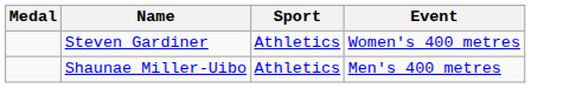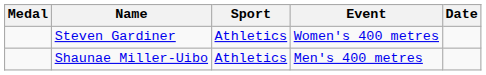 <table class="wikitable sortable" style="font-size: 95%;">
 <tr>
 <th>Medal</th>
 <th>Name</th>
 <th>Sport</th>
 <th>Event</th>
+<th>Date</th>
 </tr>
 <tr>
 <td></td>
 <td><a href='#'>Steven Gardiner</a></td>
 <td><a href='#'>Athletics</a></td>
 <td><a href='#'>Women's 400 metres</a></td>
+<td></td>
 </tr>
 <tr>
 <td></td>
 <td><a href='#'>Shaunae Miller-Uibo</a></td>
 <td><a href='#'>Athletics</a></td>
 <td><a href='#'>Men's 400 metres</a></td>
+<td></td>
 </tr>
 </table>
